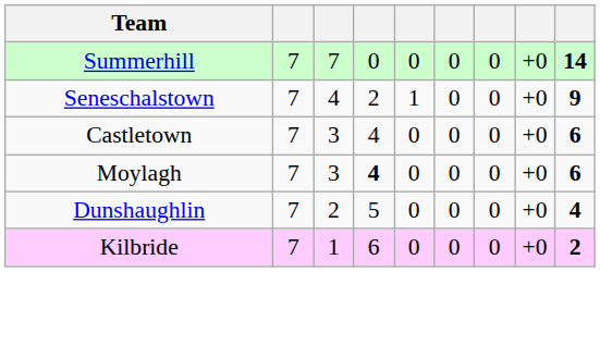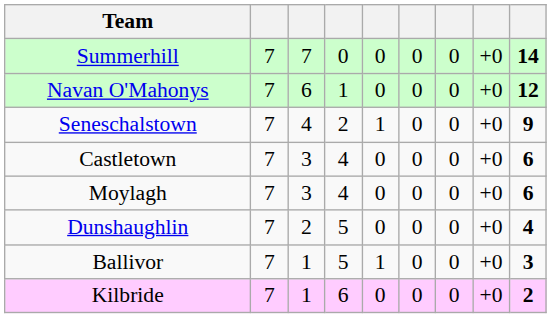 <table class="wikitable" style="text-align:center">
 <tr>
 <th style="width:175px;">Team</th>
 <th width="20"></th>
 <th width="20"></th>
 <th width="20"></th>
 <th width="20"></th>
 <th width="20"></th>
 <th width="20"></th>
 <th width="20"></th>
 <th width="20"></th>
 </tr>
 <tr style="background:#cfc;">
 <td><a href='#'>Summerhill</a></td>
 <td>7</td>
 <td>7</td>
 <td>0</td>
 <td>0</td>
 <td>0</td>
 <td>0</td>
 <td>+0</td>
 <td><strong>14</strong></td>
+</tr>
+<tr style="background:#cfc;">
+<td><a href='#'>Navan O'Mahonys</a></td>
+<td>7</td>
+<td>6</td>
+<td>1</td>
+<td>0</td>
+<td>0</td>
+<td>0</td>
+<td>+0</td>
+<td><strong>12</strong></td>
 </tr>
 <tr>
 <td><a href='#'>Seneschalstown</a></td>
 <td>7</td>
 <td>4</td>
 <td>2</td>
 <td>1</td>
 <td>0</td>
 <td>0</td>
 <td>+0</td>
 <td><strong>9</strong></td>
 </tr>
 <tr>
 <td>Castletown</td>
 <td>7</td>
 <td>3</td>
 <td>4</td>
 <td>0</td>
 <td>0</td>
 <td>0</td>
 <td>+0</td>
 <td><strong>6</strong></td>
 </tr>
 <tr>
 <td>Moylagh</td>
 <td>7</td>
 <td>3</td>
-<td><strong>4</strong></td>
+<td>4</td>
 <td>0</td>
 <td>0</td>
 <td>0</td>
 <td>+0</td>
 <td><strong>6</strong></td>
 </tr>
 <tr>
 <td><a href='#'>Dunshaughlin</a></td>
 <td>7</td>
 <td>2</td>
 <td>5</td>
 <td>0</td>
 <td>0</td>
 <td>0</td>
 <td>+0</td>
 <td><strong>4</strong></td>
 </tr>
+<tr>
+<td>Ballivor</td>
+<td>7</td>
+<td>1</td>
+<td>5</td>
+<td>1</td>
+<td>0</td>
+<td>0</td>
+<td>+0</td>
+<td><strong>3</strong></td>
+</tr>
 <tr style="background:#fcf;">
 <td>Kilbride</td>
 <td>7</td>
 <td>1</td>
 <td>6</td>
 <td>0</td>
 <td>0</td>
 <td>0</td>
 <td>+0</td>
 <td><strong>2</strong></td>
 </tr>
 </table>
